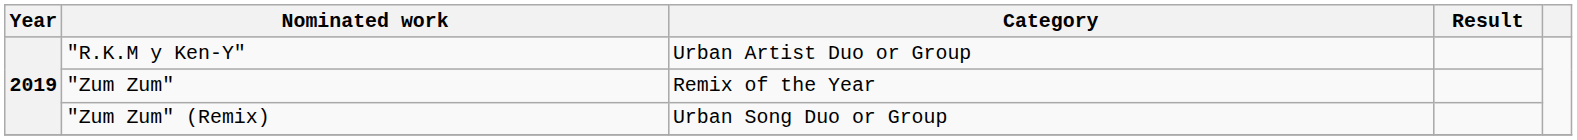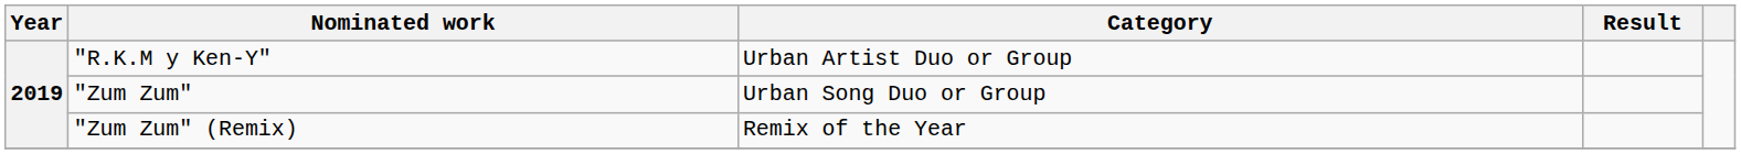 <table class="wikitable plainrowheaders">
 <tr>
 <th scope="col" style="width:1em;">Year</th>
 <th scope="col" style="width:30em;">Nominated work</th>
 <th scope="col" style="width:38em;">Category</th>
 <th scope="col" style="width:5em;">Result</th>
 <th scope="col" style="width:1em;"></th>
 </tr>
 <tr>
 <th scope="row" rowspan="3">2019</th>
 <td rowspan="1">"R.K.M y Ken-Y"</td>
 <td>Urban Artist Duo or Group</td>
 <td></td>
 <td rowspan="3"></td>
 </tr>
 <tr>
 <td rowspan="1">"Zum Zum"</td>
-<td>Remix of the Year</td>
+<td>Urban Song Duo or Group</td>
 <td></td>
 </tr>
 <tr>
 <td rowspan="1">"Zum Zum" (Remix)</td>
-<td>Urban Song Duo or Group</td>
+<td>Remix of the Year</td>
 <td></td>
 </tr>
 <tr>
 </tr>
 </table>
